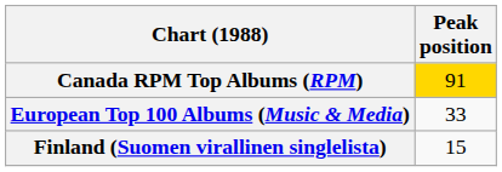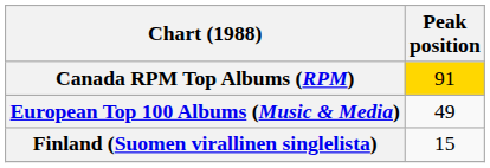 <table class="wikitable sortable plainrowheaders">
 <tr>
 <th scope="col">Chart (1988)</th>
 <th scope="col">Peak<br>position</th>
 </tr>
 <tr>
 <th scope="row">Canada RPM Top Albums (<em><a href='#'>RPM</a></em>)</th>
 <td align="center" style="background: gold;">91</td>
 </tr>
 <tr>
 <th scope="row"><a href='#'>European Top 100 Albums</a> (<em><a href='#'>Music & Media</a></em>)</th>
-<td align="center">33</td>
+<td align="center">49</td>
 </tr>
 <tr>
 <th scope="row">Finland (<a href='#'>Suomen virallinen singlelista</a>)</th>
 <td align="center">15</td>
 </tr>
 <tr>
 </tr>
 <tr>
 </tr>
 <tr>
 </tr>
 <tr>
 </tr>
 <tr>
 </tr>
 <tr>
 </tr>
 </table>
